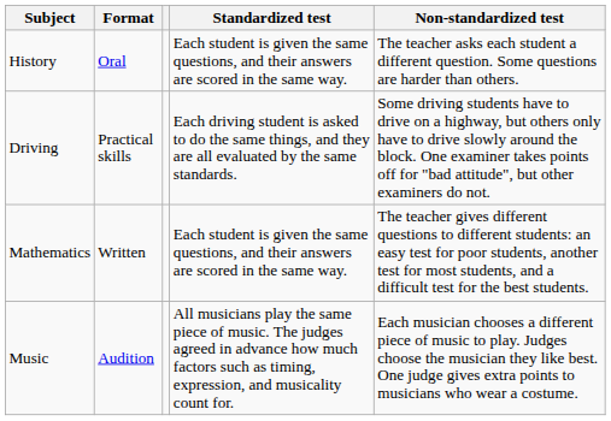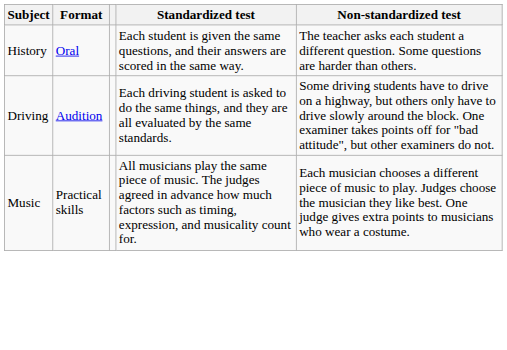 <table class="wikitable">
 <tr>
 <th>Subject</th>
 <th>Format</th>
 <th></th>
 <th>Standardized test</th>
 <th>Non-standardized test</th>
 </tr>
 <tr>
 <td>History</td>
 <td><a href='#'>Oral</a></td>
 <td></td>
 <td>Each student is given the same questions, and their answers are scored in the same way.</td>
 <td>The teacher asks each student a different question. Some questions are harder than others.</td>
 </tr>
 <tr>
 <td>Driving</td>
-<td>Practical skills</td>
+<td><a href='#'>Audition</a></td>
 <td></td>
 <td>Each driving student is asked to do the same things, and they are all evaluated by the same standards.</td>
 <td>Some driving students have to drive on a highway, but others only have to drive slowly around the block. One examiner takes points off for "bad attitude", but other examiners do not.</td>
 </tr>
 <tr>
-<td>Mathematics</td>
-<td>Written</td>
-<td></td>
-<td>Each student is given the same questions, and their answers are scored in the same way.</td>
-<td>The teacher gives different questions to different students: an easy test for poor students, another test for most students, and a difficult test for the best students.</td>
-</tr>
-<tr>
 <td>Music</td>
-<td><a href='#'>Audition</a></td>
+<td>Practical skills</td>
 <td></td>
 <td>All musicians play the same piece of music.  The judges agreed in advance how much factors such as timing, expression, and musicality count for.</td>
 <td>Each musician chooses a different piece of music to play. Judges choose the musician they like best.  One judge gives extra points to musicians who wear a costume.</td>
 </tr>
 </table>
